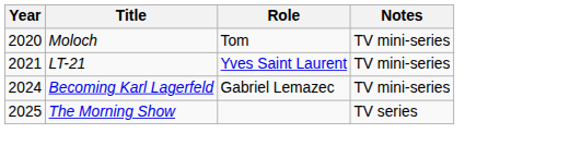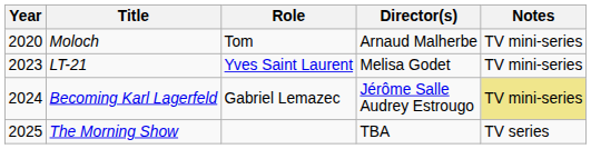 <table class="wikitable sortable">
 <tr>
 <th>Year</th>
 <th>Title</th>
 <th>Role</th>
+<th>Director(s)</th>
 <th class="unsortable">Notes</th>
 </tr>
 <tr>
 <td>2020</td>
 <td><em>Moloch</em></td>
 <td>Tom</td>
+<td>Arnaud Malherbe</td>
 <td>TV mini-series</td>
 </tr>
 <tr>
-<td>2021</td>
+<td>2023</td>
 <td><em>LT-21</em></td>
 <td><a href='#'>Yves Saint Laurent</a></td>
+<td>Melisa Godet</td>
 <td>TV mini-series</td>
 </tr>
 <tr>
 <td>2024</td>
 <td><em><a href='#'>Becoming Karl Lagerfeld</a></em></td>
 <td>Gabriel Lemazec</td>
-<td>TV mini-series</td>
+<td><a href='#'>Jérôme Salle</a><br>Audrey Estrougo</td>
+<td style="background: khaki;">TV mini-series</td>
 </tr>
 <tr>
 <td>2025</td>
 <td><em><a href='#'>The Morning Show</a></em></td>
 <td></td>
+<td>TBA</td>
 <td>TV series</td>
 </tr>
 </table>
